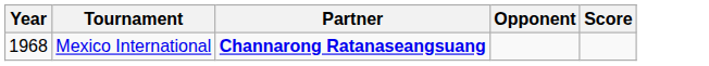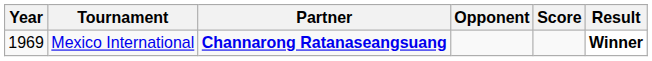 <table class="sortable wikitable" style="font-size: 90%;">
 <tr>
 <th>Year</th>
 <th>Tournament</th>
 <th>Partner</th>
 <th>Opponent</th>
 <th>Score</th>
+<th>Result</th>
 </tr>
 <tr>
-<td align="center">1968</td>
+<td align="center">1969</td>
 <td><a href='#'>Mexico International</a></td>
 <td><strong> <a href='#'>Channarong Ratanaseangsuang</a></strong></td>
 <td></td>
 <td></td>
+<td style="text-align:left; background:white"> <strong>Winner</strong></td>
 </tr>
 </table>
